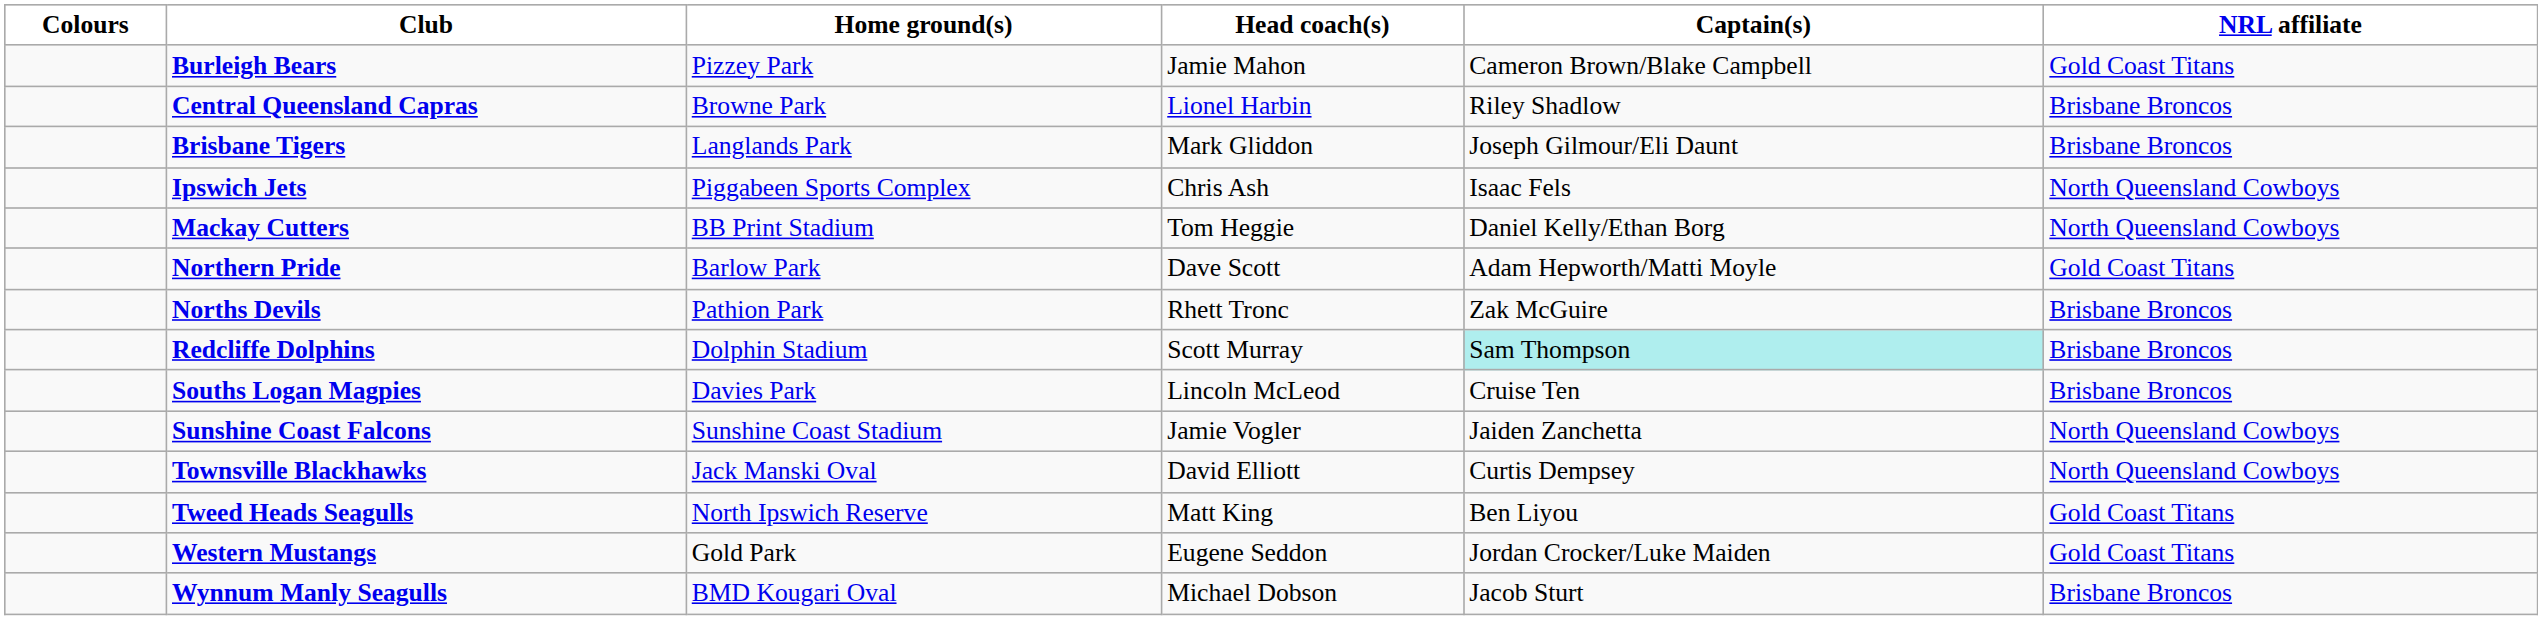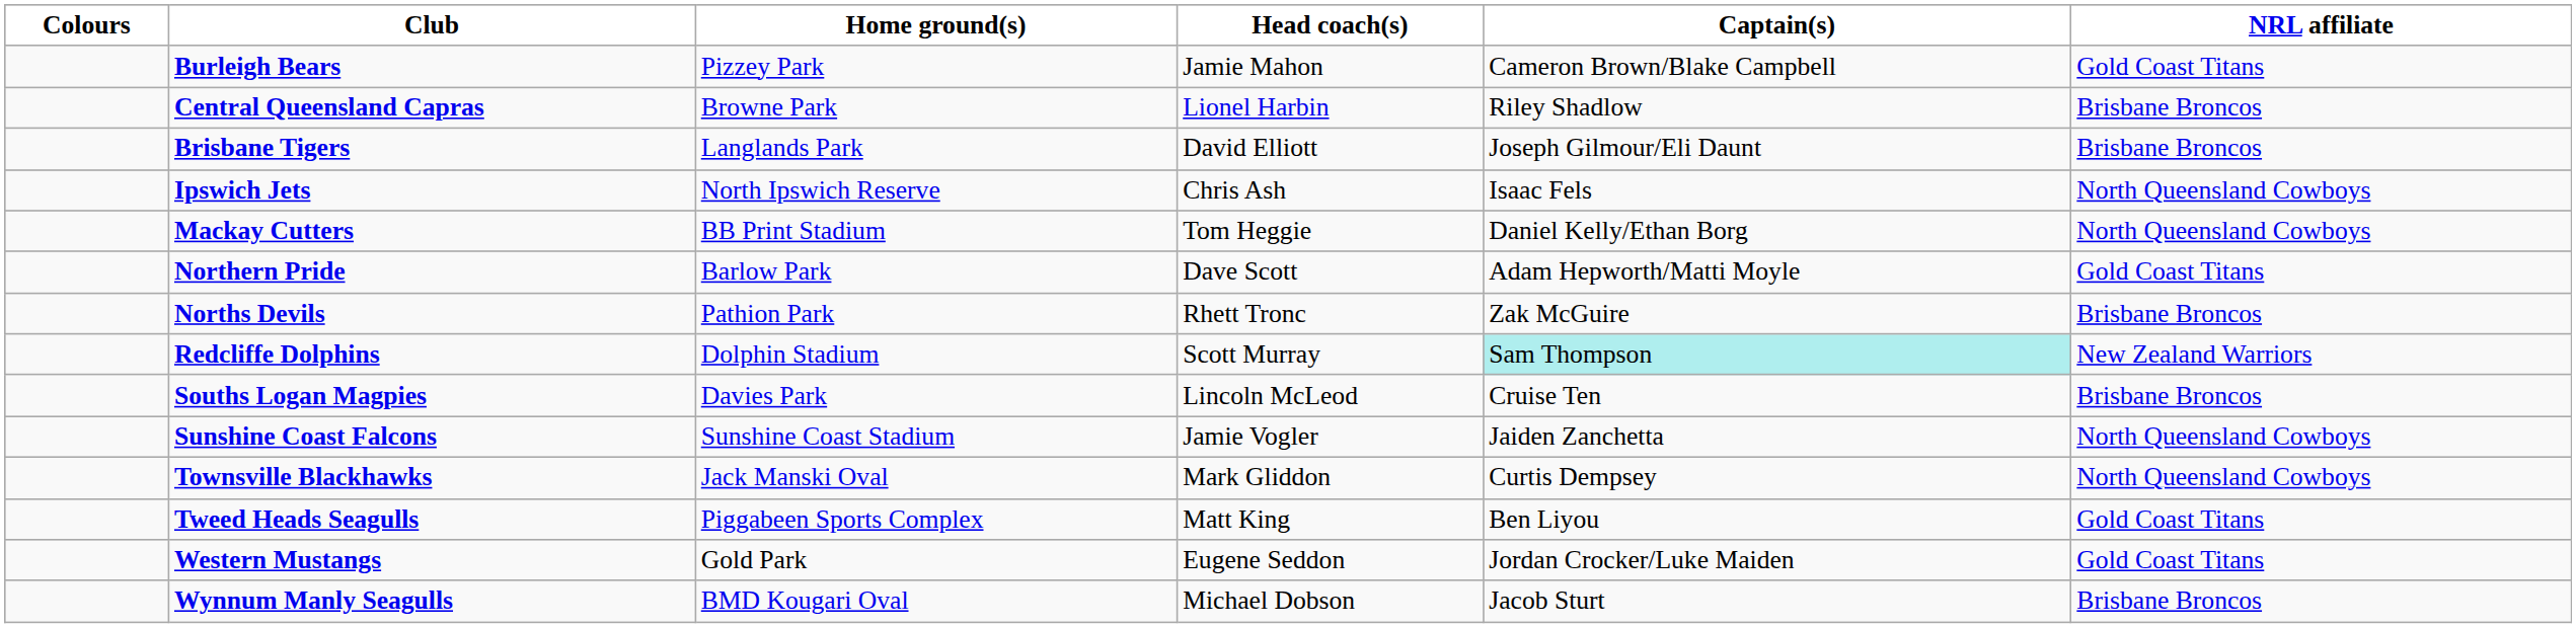 <table class="wikitable" style="width:100%; text-align:left">
 <tr>
 <th style="background:white">Colours</th>
 <th style="background:white">Club</th>
 <th style="background:white">Home ground(s)</th>
 <th style="background:white">Head coach(s)</th>
 <th style="background:white">Captain(s)</th>
 <th style="background:white"><a href='#'>NRL</a> affiliate</th>
 </tr>
 <tr>
 <td></td>
 <td><strong><a href='#'>Burleigh Bears</a></strong></td>
 <td><a href='#'>Pizzey Park</a></td>
 <td>Jamie Mahon</td>
 <td>Cameron Brown/Blake Campbell</td>
 <td> <a href='#'>Gold Coast Titans</a></td>
 </tr>
 <tr>
 <td></td>
 <td><strong><a href='#'>Central Queensland Capras</a></strong></td>
 <td><a href='#'>Browne Park</a></td>
 <td><a href='#'>Lionel Harbin</a></td>
 <td>Riley Shadlow</td>
 <td> <a href='#'>Brisbane Broncos</a></td>
 </tr>
 <tr>
 <td></td>
 <td><strong><a href='#'>Brisbane Tigers</a></strong></td>
 <td><a href='#'>Langlands Park</a></td>
-<td>Mark Gliddon</td>
+<td>David Elliott</td>
 <td>Joseph Gilmour/Eli Daunt</td>
 <td> <a href='#'>Brisbane Broncos</a></td>
 </tr>
 <tr>
 <td></td>
 <td><strong><a href='#'>Ipswich Jets</a></strong></td>
-<td><a href='#'>Piggabeen Sports Complex</a></td>
+<td><a href='#'>North Ipswich Reserve</a></td>
 <td>Chris Ash</td>
 <td>Isaac Fels</td>
 <td> <a href='#'>North Queensland Cowboys</a></td>
 </tr>
 <tr>
 <td></td>
 <td><strong><a href='#'>Mackay Cutters</a></strong></td>
 <td><a href='#'>BB Print Stadium</a></td>
 <td>Tom Heggie</td>
 <td>Daniel Kelly/Ethan Borg</td>
 <td> <a href='#'>North Queensland Cowboys</a></td>
 </tr>
 <tr>
 <td></td>
 <td><strong><a href='#'>Northern Pride</a></strong></td>
 <td><a href='#'>Barlow Park</a></td>
 <td>Dave Scott</td>
 <td>Adam Hepworth/Matti Moyle</td>
 <td> <a href='#'>Gold Coast Titans</a></td>
 </tr>
 <tr>
 <td></td>
 <td><strong><a href='#'>Norths Devils</a></strong></td>
 <td><a href='#'>Pathion Park</a></td>
 <td>Rhett Tronc</td>
 <td>Zak McGuire</td>
 <td> <a href='#'>Brisbane Broncos</a></td>
 </tr>
 <tr>
 <td></td>
 <td><strong><a href='#'>Redcliffe Dolphins</a></strong></td>
 <td><a href='#'>Dolphin Stadium</a></td>
 <td>Scott Murray</td>
 <td style="background: paleturquoise;">Sam Thompson</td>
-<td> <a href='#'>Brisbane Broncos</a></td>
+<td> <a href='#'>New Zealand Warriors</a></td>
 </tr>
 <tr>
 <td></td>
 <td><strong><a href='#'>Souths Logan Magpies</a></strong></td>
 <td><a href='#'>Davies Park</a></td>
 <td>Lincoln McLeod</td>
 <td>Cruise Ten</td>
 <td> <a href='#'>Brisbane Broncos</a></td>
 </tr>
 <tr>
 <td></td>
 <td><strong><a href='#'>Sunshine Coast Falcons</a></strong></td>
 <td><a href='#'>Sunshine Coast Stadium</a></td>
 <td>Jamie Vogler</td>
 <td>Jaiden Zanchetta</td>
 <td> <a href='#'>North Queensland Cowboys</a></td>
 </tr>
 <tr>
 <td></td>
 <td><strong><a href='#'>Townsville Blackhawks</a></strong></td>
 <td><a href='#'>Jack Manski Oval</a></td>
-<td>David Elliott</td>
+<td>Mark Gliddon</td>
 <td>Curtis Dempsey</td>
 <td> <a href='#'>North Queensland Cowboys</a></td>
 </tr>
 <tr>
 <td></td>
 <td><strong><a href='#'>Tweed Heads Seagulls</a></strong></td>
-<td><a href='#'>North Ipswich Reserve</a></td>
+<td><a href='#'>Piggabeen Sports Complex</a></td>
 <td>Matt King</td>
 <td>Ben Liyou</td>
 <td> <a href='#'>Gold Coast Titans</a></td>
 </tr>
 <tr>
 <td></td>
 <td><strong><a href='#'>Western Mustangs</a></strong></td>
 <td>Gold Park</td>
 <td>Eugene Seddon</td>
 <td>Jordan Crocker/Luke Maiden</td>
 <td> <a href='#'>Gold Coast Titans</a></td>
 </tr>
 <tr>
 <td></td>
 <td><strong><a href='#'>Wynnum Manly Seagulls</a></strong></td>
 <td><a href='#'>BMD Kougari Oval</a></td>
 <td>Michael Dobson</td>
 <td>Jacob Sturt</td>
 <td> <a href='#'>Brisbane Broncos</a></td>
 </tr>
 </table>
